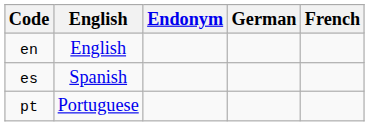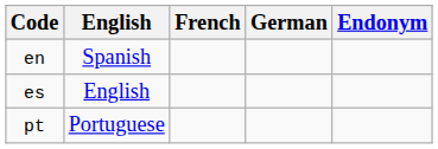 <table class="wikitable" style="text-align:center; margin: 1em auto 1em auto">
 <tr>
 <th>Code</th>
 <th>English</th>
+<th>French</th>
+<th>German</th>
 <th><a href='#'>Endonym</a></th>
-<th>German</th>
-<th>French</th>
 </tr>
 <tr>
 <td><code>en</code></td>
-<td><a href='#'>English</a></td>
+<td><a href='#'>Spanish</a></td>
 <td></td>
 <td></td>
 <td></td>
 </tr>
 <tr>
 <td><code>es</code></td>
-<td><a href='#'>Spanish</a></td>
+<td><a href='#'>English</a></td>
 <td></td>
 <td></td>
 <td></td>
 </tr>
 <tr>
 <td><code>pt</code></td>
 <td><a href='#'>Portuguese</a></td>
 <td></td>
 <td></td>
 <td></td>
 </tr>
 </table>
